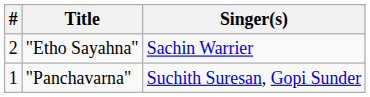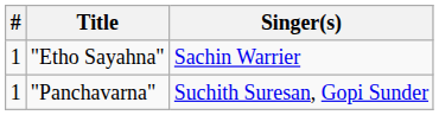 <table class="wikitable" style="font-size:95%;">
 <tr>
 <th>#</th>
 <th>Title</th>
 <th>Singer(s)</th>
 </tr>
 <tr>
-<td>2</td>
+<td>1</td>
 <td>"Etho Sayahna"</td>
 <td><a href='#'>Sachin Warrier</a></td>
 </tr>
 <tr>
 <td>1</td>
 <td>"Panchavarna"</td>
 <td><a href='#'>Suchith Suresan</a>, <a href='#'>Gopi Sunder</a></td>
 </tr>
 </table>
